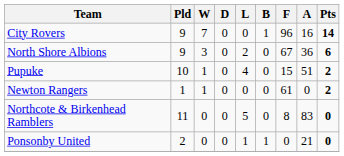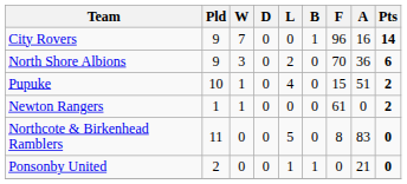 <table class="wikitable" style="text-align:center;">
 <tr>
 <th width=215>Team</th>
 <th width=20 abbr="Played">Pld</th>
 <th width=20 abbr="Won">W</th>
 <th width=20 abbr="Drawn">D</th>
 <th width=20 abbr="Lost">L</th>
 <th width=20 abbr="Bye">B</th>
 <th width=20 abbr="For">F</th>
 <th width=20 abbr="Against">A</th>
 <th width=20 abbr="Points">Pts</th>
 </tr>
 <tr>
 <td style="text-align:left;"><a href='#'>City Rovers</a></td>
 <td>9</td>
 <td>7</td>
 <td>0</td>
 <td>0</td>
 <td>1</td>
 <td>96</td>
 <td>16</td>
 <td><strong>14</strong></td>
 </tr>
 <tr>
 <td style="text-align:left;"><a href='#'>North Shore Albions</a></td>
 <td>9</td>
 <td>3</td>
 <td>0</td>
 <td>2</td>
 <td>0</td>
-<td>67</td>
+<td>70</td>
 <td>36</td>
 <td><strong>6</strong></td>
 </tr>
 <tr>
 <td style="text-align:left;"><a href='#'>Pupuke</a></td>
 <td>10</td>
 <td>1</td>
 <td>0</td>
 <td>4</td>
 <td>0</td>
 <td>15</td>
 <td>51</td>
 <td><strong>2</strong></td>
 </tr>
 <tr>
 <td style="text-align:left;"><a href='#'>Newton Rangers</a></td>
 <td>1</td>
 <td>1</td>
 <td>0</td>
 <td>0</td>
 <td>0</td>
 <td>61</td>
 <td>0</td>
 <td><strong>2</strong></td>
 </tr>
 <tr>
 <td style="text-align:left;"><a href='#'>Northcote & Birkenhead Ramblers</a></td>
 <td>11</td>
 <td>0</td>
 <td>0</td>
 <td>5</td>
 <td>0</td>
 <td>8</td>
 <td>83</td>
 <td><strong>0</strong></td>
 </tr>
 <tr>
 <td style="text-align:left;"><a href='#'>Ponsonby United</a></td>
 <td>2</td>
 <td>0</td>
 <td>0</td>
 <td>1</td>
 <td>1</td>
 <td>0</td>
 <td>21</td>
 <td><strong>0</strong></td>
 </tr>
 <tr>
 </tr>
 </table>
